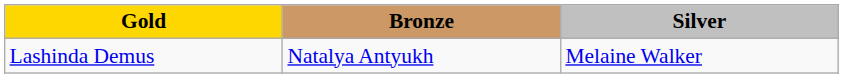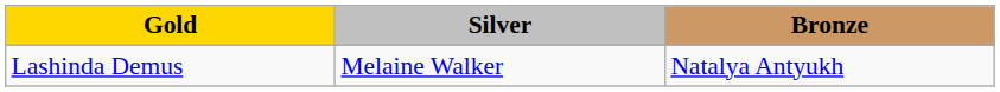 <table class="wikitable" style="text-align:left">
 <tr align="center">
 <td width=200 bgcolor=gold><strong>Gold</strong></td>
+<td width=200 bgcolor=silver><strong>Silver</strong></td>
 <td width=200 bgcolor=CC9966><strong>Bronze</strong></td>
-<td width=200 bgcolor=silver><strong>Silver</strong></td>
 </tr>
 <tr>
 <td><a href='#'>Lashinda Demus</a><br><em></em></td>
+<td><a href='#'>Melaine Walker</a><br><em></em></td>
 <td><a href='#'>Natalya Antyukh</a><br><em></em></td>
-<td><a href='#'>Melaine Walker</a><br><em></em></td>
 </tr>
 </table>
